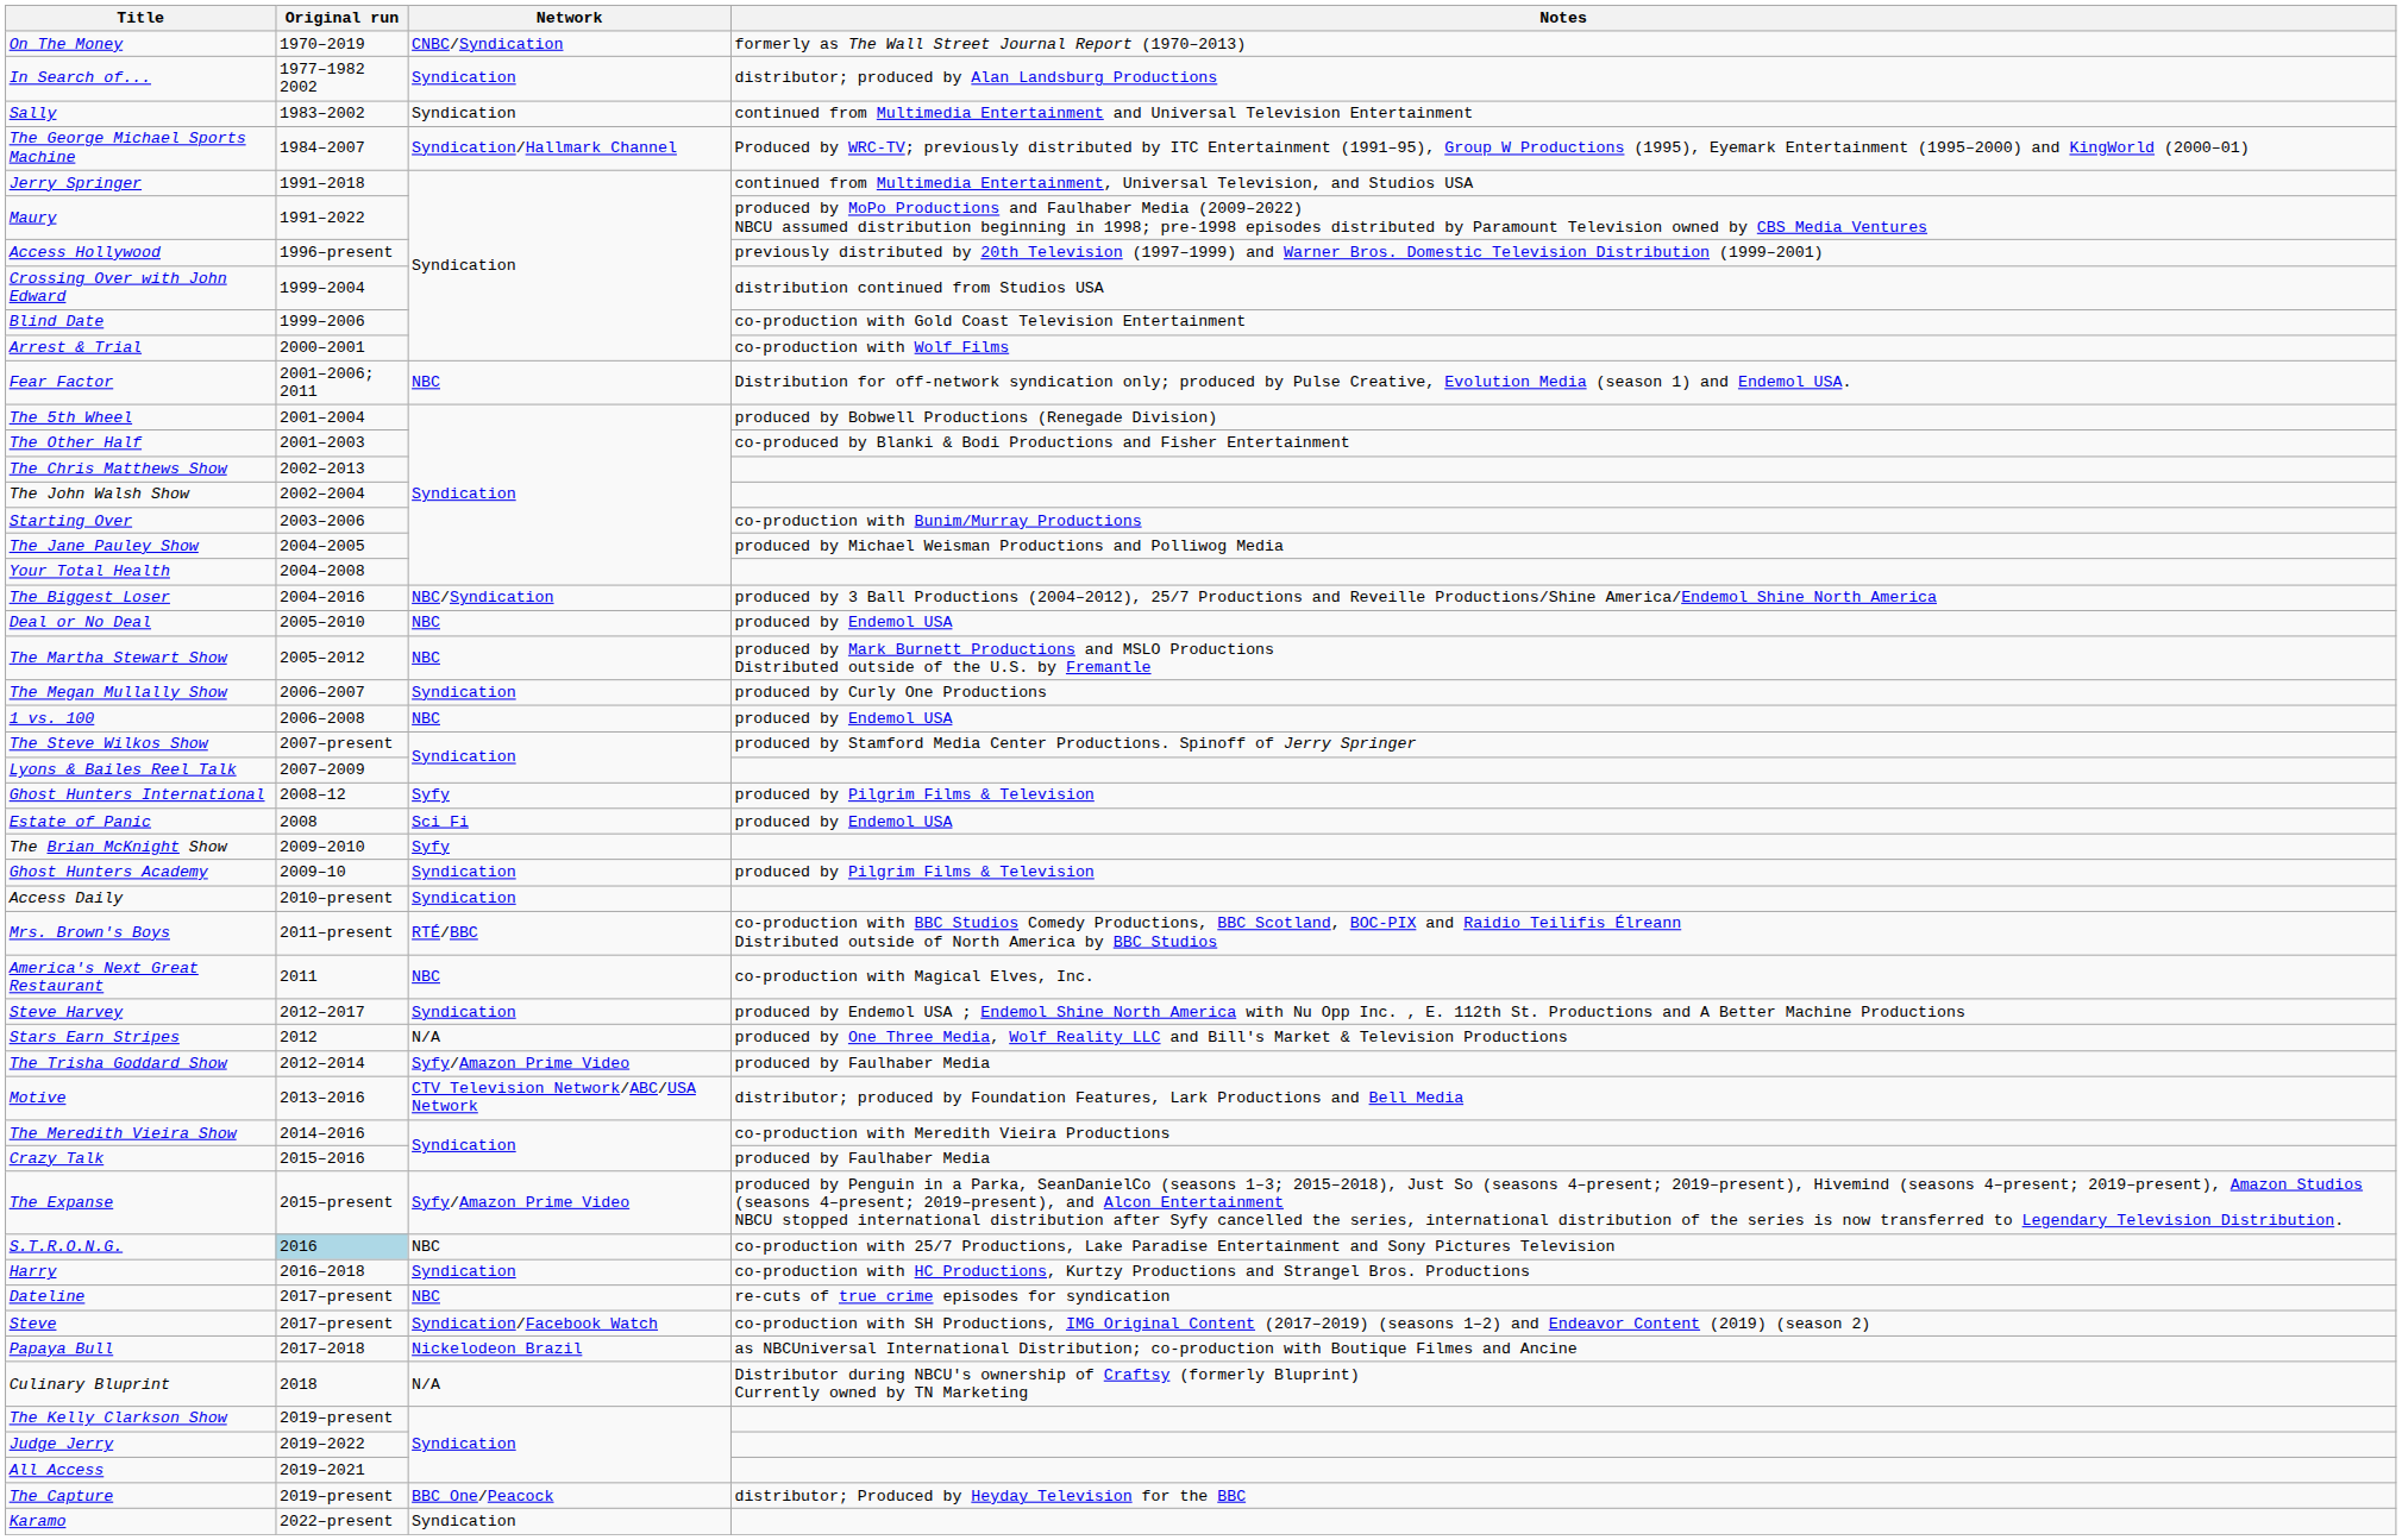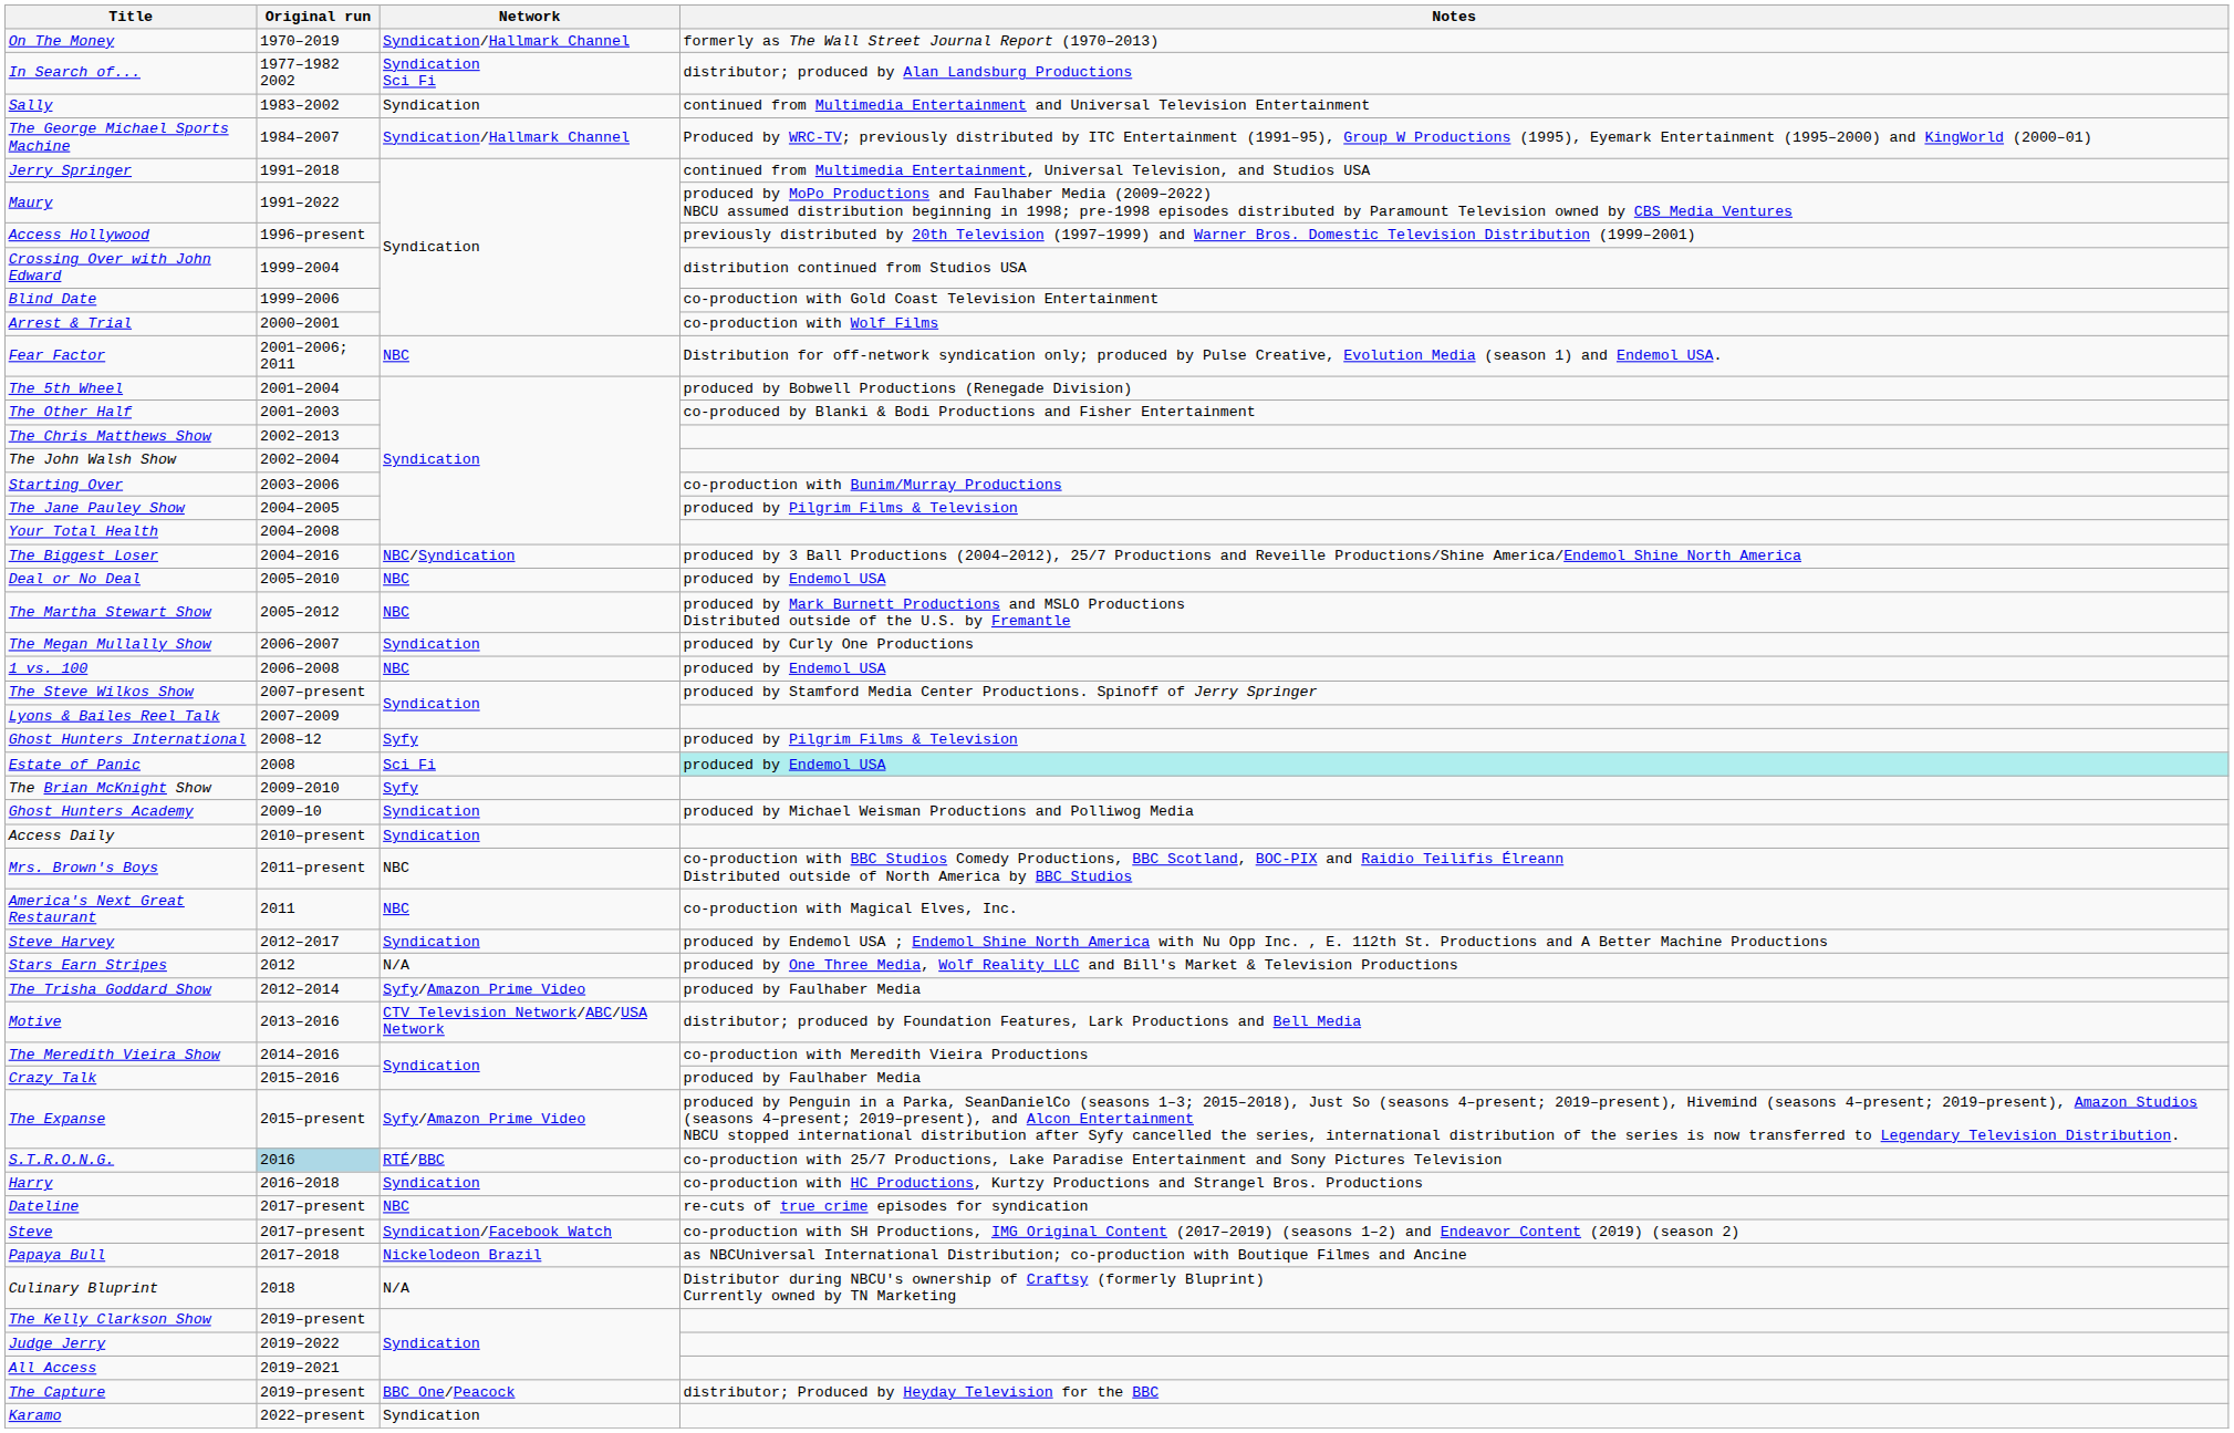 <table class="wikitable sortable">
 <tr>
 <th>Title</th>
 <th>Original run</th>
 <th>Network</th>
 <th>Notes</th>
 </tr>
 <tr>
 <td><em><a href='#'>On The Money</a></em></td>
 <td>1970–2019</td>
-<td><a href='#'>CNBC</a>/<a href='#'>Syndication</a></td>
+<td><a href='#'>Syndication</a>/<a href='#'>Hallmark Channel</a></td>
 <td>formerly as <em>The Wall Street Journal Report</em> (1970–2013)</td>
 </tr>
 <tr>
 <td><em><a href='#'>In Search of...</a></em></td>
 <td>1977–1982<br>2002</td>
-<td><a href='#'>Syndication</a></td>
+<td><a href='#'>Syndication</a><br><a href='#'>Sci Fi</a></td>
 <td>distributor; produced by <a href='#'>Alan Landsburg Productions</a></td>
 </tr>
 <tr>
 <td><em><a href='#'>Sally</a></em></td>
 <td>1983–2002</td>
 <td>Syndication</td>
 <td>continued from <a href='#'>Multimedia Entertainment</a> and Universal Television Entertainment</td>
 </tr>
 <tr>
 <td><em><a href='#'>The George Michael Sports Machine</a></em></td>
 <td>1984–2007</td>
 <td><a href='#'>Syndication</a>/<a href='#'>Hallmark Channel</a></td>
 <td>Produced by <a href='#'>WRC-TV</a>; previously distributed by ITC Entertainment (1991–95), <a href='#'>Group W Productions</a> (1995), Eyemark Entertainment (1995–2000) and <a href='#'>KingWorld</a> (2000–01)</td>
 </tr>
 <tr>
 <td><em><a href='#'>Jerry Springer</a></em></td>
 <td>1991–2018</td>
 <td rowspan="6">Syndication</td>
 <td>continued from <a href='#'>Multimedia Entertainment</a>, Universal Television, and Studios USA</td>
 </tr>
 <tr>
 <td><em><a href='#'>Maury</a></em></td>
 <td>1991–2022</td>
 <td>produced by <a href='#'>MoPo Productions</a> and Faulhaber Media (2009–2022)<br>NBCU assumed distribution beginning in 1998; pre-1998 episodes distributed by Paramount Television owned by <a href='#'>CBS Media Ventures</a></td>
 </tr>
 <tr>
 <td><em><a href='#'>Access Hollywood</a></em></td>
 <td>1996–present</td>
 <td>previously distributed by <a href='#'>20th Television</a> (1997–1999) and <a href='#'>Warner Bros. Domestic Television Distribution</a> (1999–2001)</td>
 </tr>
 <tr>
 <td><em><a href='#'>Crossing Over with John Edward</a></em></td>
 <td>1999–2004</td>
 <td>distribution continued from Studios USA</td>
 </tr>
 <tr>
 <td><em><a href='#'>Blind Date</a></em></td>
 <td>1999–2006</td>
 <td>co-production with Gold Coast Television Entertainment</td>
 </tr>
 <tr>
 <td><em><a href='#'>Arrest & Trial</a></em></td>
 <td>2000–2001</td>
 <td>co-production with <a href='#'>Wolf Films</a></td>
 </tr>
 <tr>
 <td><em><a href='#'>Fear Factor</a></em></td>
 <td>2001–2006; 2011</td>
 <td><a href='#'>NBC</a></td>
 <td>Distribution for off-network syndication only; produced by Pulse Creative, <a href='#'>Evolution Media</a> (season 1) and <a href='#'>Endemol USA</a>.</td>
 </tr>
 <tr>
 <td><em><a href='#'>The 5th Wheel</a></em></td>
 <td>2001–2004</td>
 <td rowspan="7"><a href='#'>Syndication</a></td>
 <td>produced by Bobwell Productions (Renegade Division)</td>
 </tr>
 <tr>
 <td><em><a href='#'>The Other Half</a></em></td>
 <td>2001–2003</td>
 <td>co-produced by Blanki & Bodi Productions and Fisher Entertainment</td>
 </tr>
 <tr>
 <td><em><a href='#'>The Chris Matthews Show</a></em></td>
 <td>2002–2013</td>
 <td></td>
 </tr>
 <tr>
 <td><em>The John Walsh Show</em></td>
 <td>2002–2004</td>
 <td></td>
 </tr>
 <tr>
 <td><em><a href='#'>Starting Over</a></em></td>
 <td>2003–2006</td>
 <td>co-production with <a href='#'>Bunim/Murray Productions</a></td>
 </tr>
 <tr>
 <td><em><a href='#'>The Jane Pauley Show</a></em></td>
 <td>2004–2005</td>
-<td>produced by Michael Weisman Productions and Polliwog Media</td>
+<td>produced by <a href='#'>Pilgrim Films & Television</a></td>
 </tr>
 <tr>
 <td><em><a href='#'>Your Total Health</a></em></td>
 <td>2004–2008</td>
 <td></td>
 </tr>
 <tr>
 <td><em><a href='#'>The Biggest Loser</a></em></td>
 <td>2004–2016</td>
 <td><a href='#'>NBC</a>/<a href='#'>Syndication</a></td>
 <td>produced by 3 Ball Productions (2004–2012), 25/7 Productions and Reveille Productions/Shine America/<a href='#'>Endemol Shine North America</a></td>
 </tr>
 <tr>
 <td><em><a href='#'>Deal or No Deal</a></em></td>
 <td>2005–2010</td>
 <td><a href='#'>NBC</a></td>
 <td>produced by <a href='#'>Endemol USA</a></td>
 </tr>
 <tr>
 <td><em><a href='#'>The Martha Stewart Show</a></em></td>
 <td>2005–2012</td>
 <td><a href='#'>NBC</a></td>
 <td>produced by <a href='#'>Mark Burnett Productions</a> and MSLO Productions<br>Distributed outside of the U.S. by <a href='#'>Fremantle</a></td>
 </tr>
 <tr>
 <td><em><a href='#'>The Megan Mullally Show</a></em></td>
 <td>2006–2007</td>
 <td><a href='#'>Syndication</a></td>
 <td>produced by Curly One Productions</td>
 </tr>
 <tr>
 <td><em><a href='#'>1 vs. 100</a></em></td>
 <td>2006–2008</td>
 <td><a href='#'>NBC</a></td>
 <td>produced by <a href='#'>Endemol USA</a></td>
 </tr>
 <tr>
 <td><em><a href='#'>The Steve Wilkos Show</a></em></td>
 <td>2007–present</td>
 <td rowspan="2"><a href='#'>Syndication</a></td>
 <td>produced by Stamford Media Center Productions. Spinoff of <em>Jerry Springer</em></td>
 </tr>
 <tr>
 <td><em><a href='#'>Lyons & Bailes Reel Talk</a></em></td>
 <td>2007–2009</td>
 <td></td>
 </tr>
 <tr>
 <td><em><a href='#'>Ghost Hunters International</a></em></td>
 <td>2008–12</td>
 <td><a href='#'>Syfy</a></td>
 <td>produced by <a href='#'>Pilgrim Films & Television</a></td>
 </tr>
 <tr>
 <td><em><a href='#'>Estate of Panic</a></em></td>
 <td>2008</td>
 <td><a href='#'>Sci Fi</a></td>
-<td>produced by <a href='#'>Endemol USA</a></td>
+<td style="background: paleturquoise;">produced by <a href='#'>Endemol USA</a></td>
 </tr>
 <tr>
 <td><em>The <a href='#'>Brian McKnight</a> Show</em></td>
 <td>2009–2010</td>
 <td><a href='#'>Syfy</a></td>
 <td></td>
 </tr>
 <tr>
 <td><em><a href='#'>Ghost Hunters Academy</a></em></td>
 <td>2009–10</td>
 <td><a href='#'>Syndication</a></td>
-<td>produced by <a href='#'>Pilgrim Films & Television</a></td>
+<td>produced by Michael Weisman Productions and Polliwog Media</td>
 </tr>
 <tr>
 <td><em>Access Daily</em></td>
 <td>2010–present</td>
 <td><a href='#'>Syndication</a></td>
 <td></td>
 </tr>
 <tr>
 <td><em><a href='#'>Mrs. Brown's Boys</a></em></td>
 <td>2011–present</td>
-<td><a href='#'>RTÉ</a>/<a href='#'>BBC</a></td>
+<td>NBC</td>
 <td>co-production with <a href='#'>BBC Studios</a> Comedy Productions, <a href='#'>BBC Scotland</a>, <a href='#'>BOC-PIX</a> and <a href='#'>Raidio Teilifis Élreann</a><br>Distributed outside of North America by <a href='#'>BBC Studios</a></td>
 </tr>
 <tr>
 <td><em><a href='#'>America's Next Great Restaurant</a></em></td>
 <td>2011</td>
 <td><a href='#'>NBC</a></td>
 <td>co-production with Magical Elves, Inc.</td>
 </tr>
 <tr>
 <td><em><a href='#'>Steve Harvey</a></em></td>
 <td>2012–2017</td>
 <td><a href='#'>Syndication</a></td>
 <td>produced by Endemol USA ; <a href='#'>Endemol Shine North America</a>  with Nu Opp Inc. , E. 112th St. Productions  and A Better Machine Productions</td>
 </tr>
 <tr>
 <td><em><a href='#'>Stars Earn Stripes</a></em></td>
 <td>2012</td>
 <td>N/A</td>
 <td>produced by <a href='#'>One Three Media</a>, <a href='#'>Wolf Reality LLC</a> and Bill's Market & Television Productions</td>
 </tr>
 <tr>
 <td><em><a href='#'>The Trisha Goddard Show</a></em></td>
 <td>2012–2014</td>
 <td><a href='#'>Syfy</a>/<a href='#'>Amazon Prime Video</a></td>
 <td>produced by Faulhaber Media</td>
 </tr>
 <tr>
 <td><em><a href='#'>Motive</a></em></td>
 <td>2013–2016</td>
 <td><a href='#'>CTV Television Network</a>/<a href='#'>ABC</a>/<a href='#'>USA Network</a></td>
 <td>distributor; produced by Foundation Features, Lark Productions and <a href='#'>Bell Media</a></td>
 </tr>
 <tr>
 <td><em><a href='#'>The Meredith Vieira Show</a></em></td>
 <td>2014–2016</td>
 <td rowspan="2"><a href='#'>Syndication</a></td>
 <td>co-production with Meredith Vieira Productions</td>
 </tr>
 <tr>
 <td><em><a href='#'>Crazy Talk</a></em></td>
 <td>2015–2016</td>
 <td>produced by Faulhaber Media</td>
 </tr>
 <tr>
 <td><em><a href='#'>The Expanse</a></em></td>
 <td>2015–present</td>
 <td><a href='#'>Syfy</a>/<a href='#'>Amazon Prime Video</a></td>
 <td>produced by Penguin in a Parka, SeanDanielCo (seasons 1–3; 2015–2018), Just So (seasons 4–present; 2019–present), Hivemind (seasons 4–present; 2019–present), <a href='#'>Amazon Studios</a> (seasons 4–present; 2019–present), and <a href='#'>Alcon Entertainment</a><br>NBCU stopped international distribution after Syfy cancelled the series, international distribution of the series is now transferred to <a href='#'>Legendary Television Distribution</a>.</td>
 </tr>
 <tr>
 <td><em><a href='#'>S.T.R.O.N.G.</a></em></td>
 <td style="background: lightblue;">2016</td>
-<td>NBC</td>
+<td><a href='#'>RTÉ</a>/<a href='#'>BBC</a></td>
 <td>co-production with 25/7 Productions, Lake Paradise Entertainment and Sony Pictures Television</td>
 </tr>
 <tr>
 <td><em><a href='#'>Harry</a></em></td>
 <td>2016–2018</td>
 <td><a href='#'>Syndication</a></td>
 <td>co-production with <a href='#'>HC Productions</a>, Kurtzy Productions and Strangel Bros. Productions</td>
 </tr>
 <tr>
 <td><em><a href='#'>Dateline</a></em></td>
 <td>2017–present</td>
 <td><a href='#'>NBC</a></td>
 <td>re-cuts of <a href='#'>true crime</a> episodes for syndication</td>
 </tr>
 <tr>
 <td><em><a href='#'>Steve</a></em></td>
 <td>2017–present</td>
 <td><a href='#'>Syndication</a>/<a href='#'>Facebook Watch</a></td>
 <td>co-production with SH Productions, <a href='#'>IMG Original Content</a> (2017–2019) (seasons 1–2) and <a href='#'>Endeavor Content</a> (2019) (season 2)</td>
 </tr>
 <tr>
 <td><em><a href='#'>Papaya Bull</a></em></td>
 <td>2017–2018</td>
 <td><a href='#'>Nickelodeon Brazil</a></td>
 <td>as NBCUniversal International Distribution; co-production with Boutique Filmes and Ancine</td>
 </tr>
 <tr>
 <td><em>Culinary Bluprint</em></td>
 <td>2018</td>
 <td>N/A</td>
 <td>Distributor during NBCU's ownership of <a href='#'>Craftsy</a> (formerly Bluprint)<br>Currently owned by TN Marketing</td>
 </tr>
 <tr>
 <td><em><a href='#'>The Kelly Clarkson Show</a></em></td>
 <td>2019–present</td>
 <td rowspan="3"><a href='#'>Syndication</a></td>
 <td></td>
 </tr>
 <tr>
 <td><em><a href='#'>Judge Jerry</a></em></td>
 <td>2019–2022</td>
 <td></td>
 </tr>
 <tr>
 <td><em><a href='#'>All Access</a></em></td>
 <td>2019–2021</td>
 <td></td>
 </tr>
 <tr>
 <td><em><a href='#'>The Capture</a></em></td>
 <td>2019–present</td>
 <td><a href='#'>BBC One</a>/<a href='#'>Peacock</a></td>
 <td>distributor; Produced by <a href='#'>Heyday Television</a> for the <a href='#'>BBC</a></td>
 </tr>
 <tr>
 <td><em><a href='#'>Karamo</a></em></td>
 <td>2022–present</td>
 <td>Syndication</td>
 <td></td>
 </tr>
 </table>
